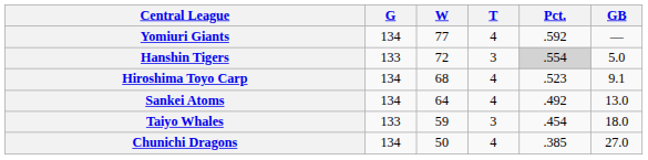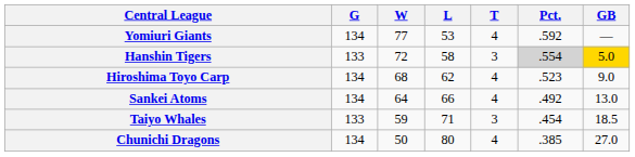 <table class="wikitable plainrowheaders" width="60%" style="text-align:center;">
 <tr>
 <th scope="col" width="35%"><a href='#'>Central League</a></th>
 <th scope="col" width="5%"><a href='#'>G</a></th>
 <th scope="col" width="5%"><a href='#'>W</a></th>
+<th scope="col" width="5%"><a href='#'>L</a></th>
 <th scope="col" width="5%"><a href='#'>T</a></th>
 <th scope="col" width="7%"><a href='#'>Pct.</a></th>
 <th scope="col" width="5%"><a href='#'>GB</a></th>
 </tr>
 <tr>
 <th scope="row" style="text-align:center;"><a href='#'>Yomiuri Giants</a></th>
 <td>134</td>
 <td>77</td>
+<td>53</td>
 <td>4</td>
 <td>.592</td>
 <td>—</td>
 </tr>
 <tr>
 <th scope="row" style="text-align:center;"><a href='#'>Hanshin Tigers</a></th>
 <td>133</td>
 <td>72</td>
+<td>58</td>
 <td>3</td>
 <td style="background: lightgrey;">.554</td>
-<td>5.0</td>
+<td style="background: gold;">5.0</td>
 </tr>
 <tr>
 <th scope="row" style="text-align:center;"><a href='#'>Hiroshima Toyo Carp</a></th>
 <td>134</td>
 <td>68</td>
+<td>62</td>
 <td>4</td>
 <td>.523</td>
-<td>9.1</td>
+<td>9.0</td>
 </tr>
 <tr>
 <th scope="row" style="text-align:center;"><a href='#'>Sankei Atoms</a></th>
 <td>134</td>
 <td>64</td>
+<td>66</td>
 <td>4</td>
 <td>.492</td>
 <td>13.0</td>
 </tr>
 <tr>
 <th scope="row" style="text-align:center;"><a href='#'>Taiyo Whales</a></th>
 <td>133</td>
 <td>59</td>
+<td>71</td>
 <td>3</td>
 <td>.454</td>
-<td>18.0</td>
+<td>18.5</td>
 </tr>
 <tr>
 <th scope="row" style="text-align:center;"><a href='#'>Chunichi Dragons</a></th>
 <td>134</td>
 <td>50</td>
+<td>80</td>
 <td>4</td>
 <td>.385</td>
 <td>27.0</td>
 </tr>
 </table>
